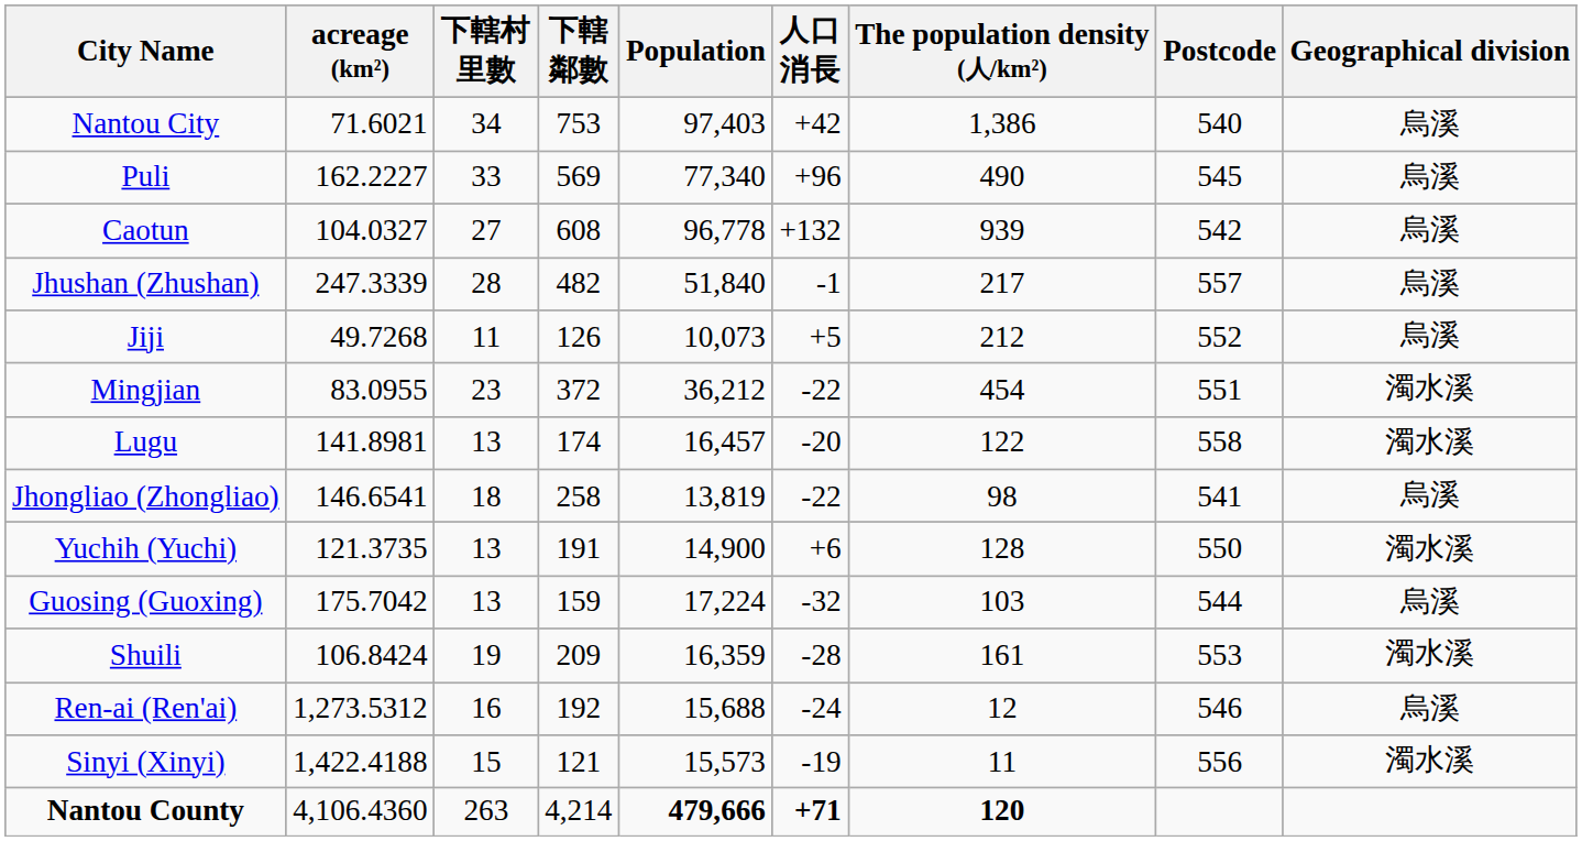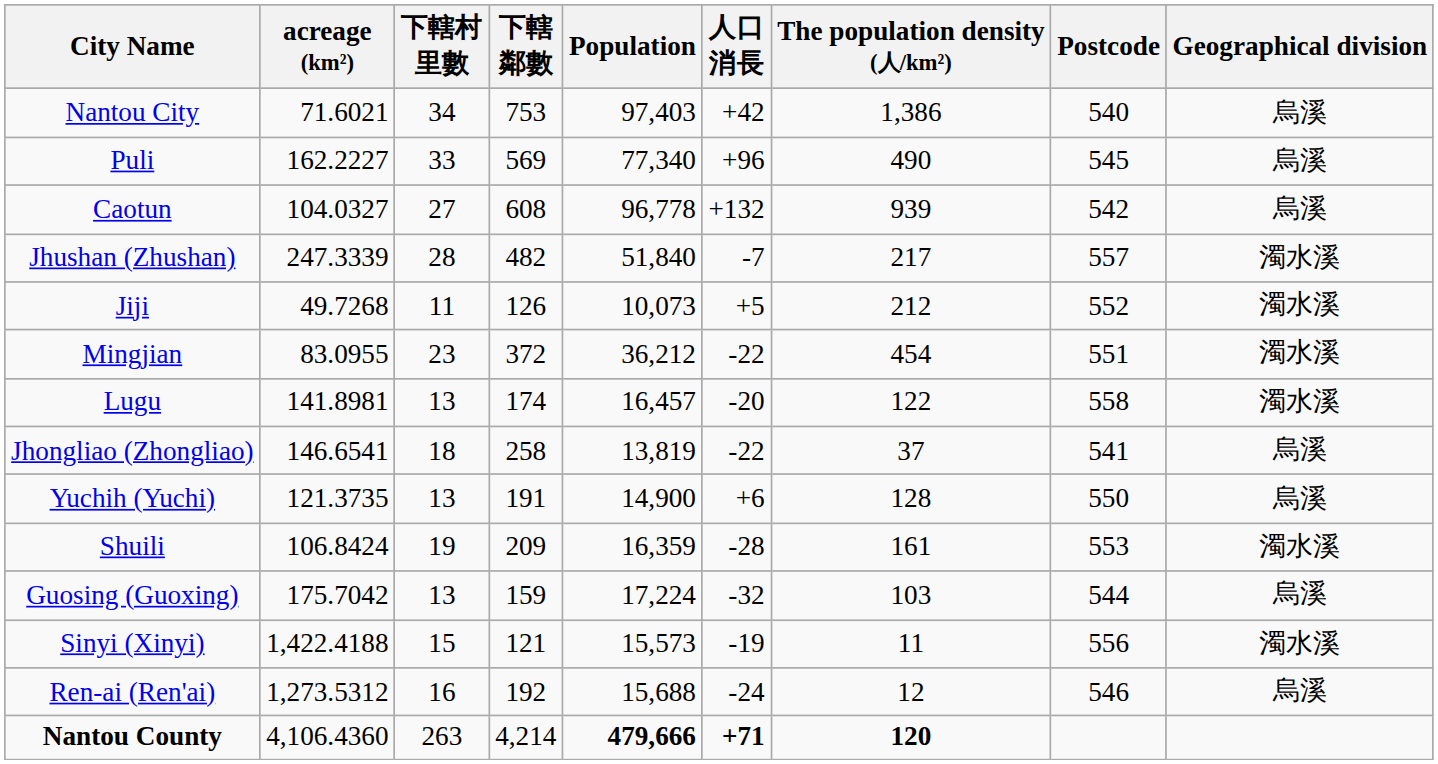 <table class="wikitable sortable" 一>
 <tr>
 <th>City Name</th>
 <th>acreage<br><small>(km²)</small></th>
 <th>下轄村<br>里數</th>
 <th>下轄<br>鄰數</th>
 <th>Population</th>
 <th>人口<br>消長</th>
 <th>The population density <br><small>(人/km²)</small></th>
 <th>Postcode</th>
 <th>Geographical division</th>
 </tr>
 <tr align=center>
 <td><a href='#'>Nantou City</a></td>
 <td align="right">71.6021</td>
 <td>34</td>
 <td>753</td>
 <td align=right>97,403</td>
 <td align=right><span>+42</span></td>
 <td>1,386</td>
 <td>540</td>
 <td>烏溪</td>
 </tr>
 <tr align=center>
 <td><a href='#'>Puli</a></td>
 <td align="right">162.2227</td>
 <td>33</td>
 <td>569</td>
 <td align=right>77,340</td>
 <td align=right><span>+96</span></td>
 <td>490</td>
 <td>545</td>
 <td>烏溪</td>
 </tr>
 <tr align=center>
 <td><a href='#'>Caotun</a></td>
 <td align="right">104.0327</td>
 <td>27</td>
 <td>608</td>
 <td align=right>96,778</td>
 <td align=right><span>+132</span></td>
 <td>939</td>
 <td>542</td>
 <td>烏溪</td>
 </tr>
 <tr align=center>
 <td><a href='#'>Jhushan (Zhushan)</a></td>
 <td align="right">247.3339</td>
 <td>28</td>
 <td>482</td>
 <td align=right>51,840</td>
-<td align=right><span>-1</span></td>
+<td align=right><span>-7</span></td>
 <td>217</td>
 <td>557</td>
-<td>烏溪</td>
+<td>濁水溪</td>
 </tr>
 <tr align=center>
 <td><a href='#'>Jiji</a></td>
 <td align="right">49.7268</td>
 <td>11</td>
 <td>126</td>
 <td align=right>10,073</td>
 <td align=right><span>+5</span></td>
 <td>212</td>
 <td>552</td>
-<td>烏溪</td>
+<td>濁水溪</td>
 </tr>
 <tr align=center>
 <td><a href='#'>Mingjian</a></td>
 <td align="right">83.0955</td>
 <td>23</td>
 <td>372</td>
 <td align=right>36,212</td>
 <td align=right><span>-22</span></td>
 <td>454</td>
 <td>551</td>
 <td>濁水溪</td>
 </tr>
 <tr align=center>
 <td><a href='#'>Lugu</a></td>
 <td align="right">141.8981</td>
 <td>13</td>
 <td>174</td>
 <td align=right>16,457</td>
 <td align=right><span>-20</span></td>
 <td>122</td>
 <td>558</td>
 <td>濁水溪</td>
 </tr>
 <tr align=center>
 <td><a href='#'>Jhongliao (Zhongliao)</a></td>
 <td align="right">146.6541</td>
 <td>18</td>
 <td>258</td>
 <td align=right>13,819</td>
 <td align=right><span>-22</span></td>
-<td>98</td>
+<td>37</td>
 <td>541</td>
 <td>烏溪</td>
 </tr>
 <tr align=center>
 <td><a href='#'>Yuchih (Yuchi)</a></td>
 <td align="right">121.3735</td>
 <td>13</td>
 <td>191</td>
 <td align=right>14,900</td>
 <td align=right><span>+6</span></td>
 <td>128</td>
 <td>550</td>
+<td>烏溪</td>
+</tr>
+<tr align=center>
+<td Shueili (Shuili)><a href='#'>Shuili</a></td>
+<td align="right">106.8424</td>
+<td>19</td>
+<td>209</td>
+<td align=right>16,359</td>
+<td align=right><span>-28</span></td>
+<td>161</td>
+<td>553</td>
 <td>濁水溪</td>
 </tr>
 <tr align=center>
 <td><a href='#'>Guosing (Guoxing)</a></td>
 <td align="right">175.7042</td>
 <td>13</td>
 <td>159</td>
 <td align=right>17,224</td>
 <td align=right><span>-32</span></td>
 <td>103</td>
 <td>544</td>
 <td>烏溪</td>
 </tr>
 <tr align=center>
-<td Shueili (Shuili)><a href='#'>Shuili</a></td>
-<td align="right">106.8424</td>
-<td>19</td>
-<td>209</td>
-<td align=right>16,359</td>
-<td align=right><span>-28</span></td>
-<td>161</td>
-<td>553</td>
+<td><a href='#'>Sinyi (Xinyi)</a></td>
+<td align="right">1,422.4188</td>
+<td>15</td>
+<td>121</td>
+<td align=right>15,573</td>
+<td align=right><span>-19</span></td>
+<td>11</td>
+<td>556</td>
 <td>濁水溪</td>
 </tr>
 <tr align=center>
 <td><a href='#'>Ren-ai (Ren'ai)</a></td>
 <td align="right">1,273.5312</td>
 <td>16</td>
 <td>192</td>
 <td align=right>15,688</td>
 <td align=right><span>-24</span></td>
 <td>12</td>
 <td>546</td>
 <td>烏溪</td>
 </tr>
 <tr align=center>
-<td><a href='#'>Sinyi (Xinyi)</a></td>
-<td align="right">1,422.4188</td>
-<td>15</td>
-<td>121</td>
-<td align=right>15,573</td>
-<td align=right><span>-19</span></td>
-<td>11</td>
-<td>556</td>
-<td>濁水溪</td>
-</tr>
-<tr align=center>
 <td><strong>Nantou County</strong></td>
 <td align="right">4,106.4360</td>
 <td>263</td>
 <td>4,214</td>
 <td align=right><strong>479,666</strong></td>
 <td align=right><span><strong>+71</strong></span></td>
 <td><strong>120</strong></td>
 <td></td>
 <td></td>
 </tr>
 </table>
